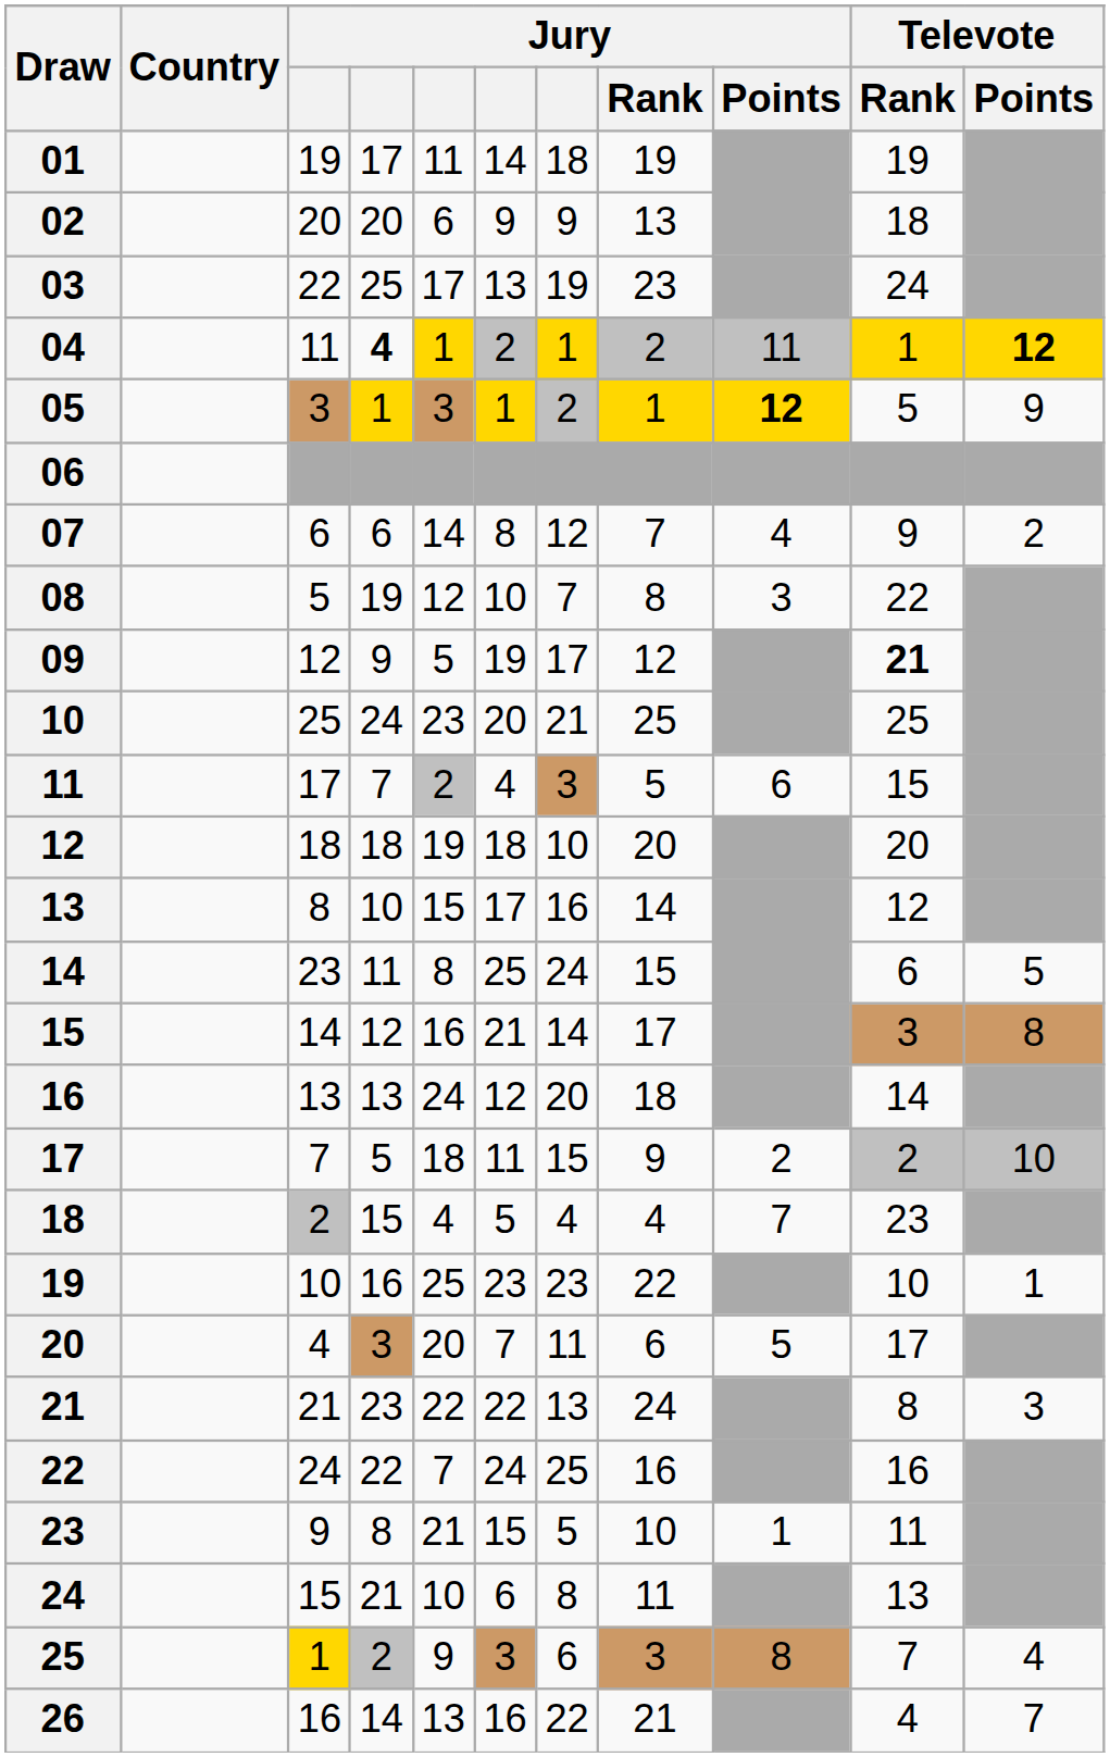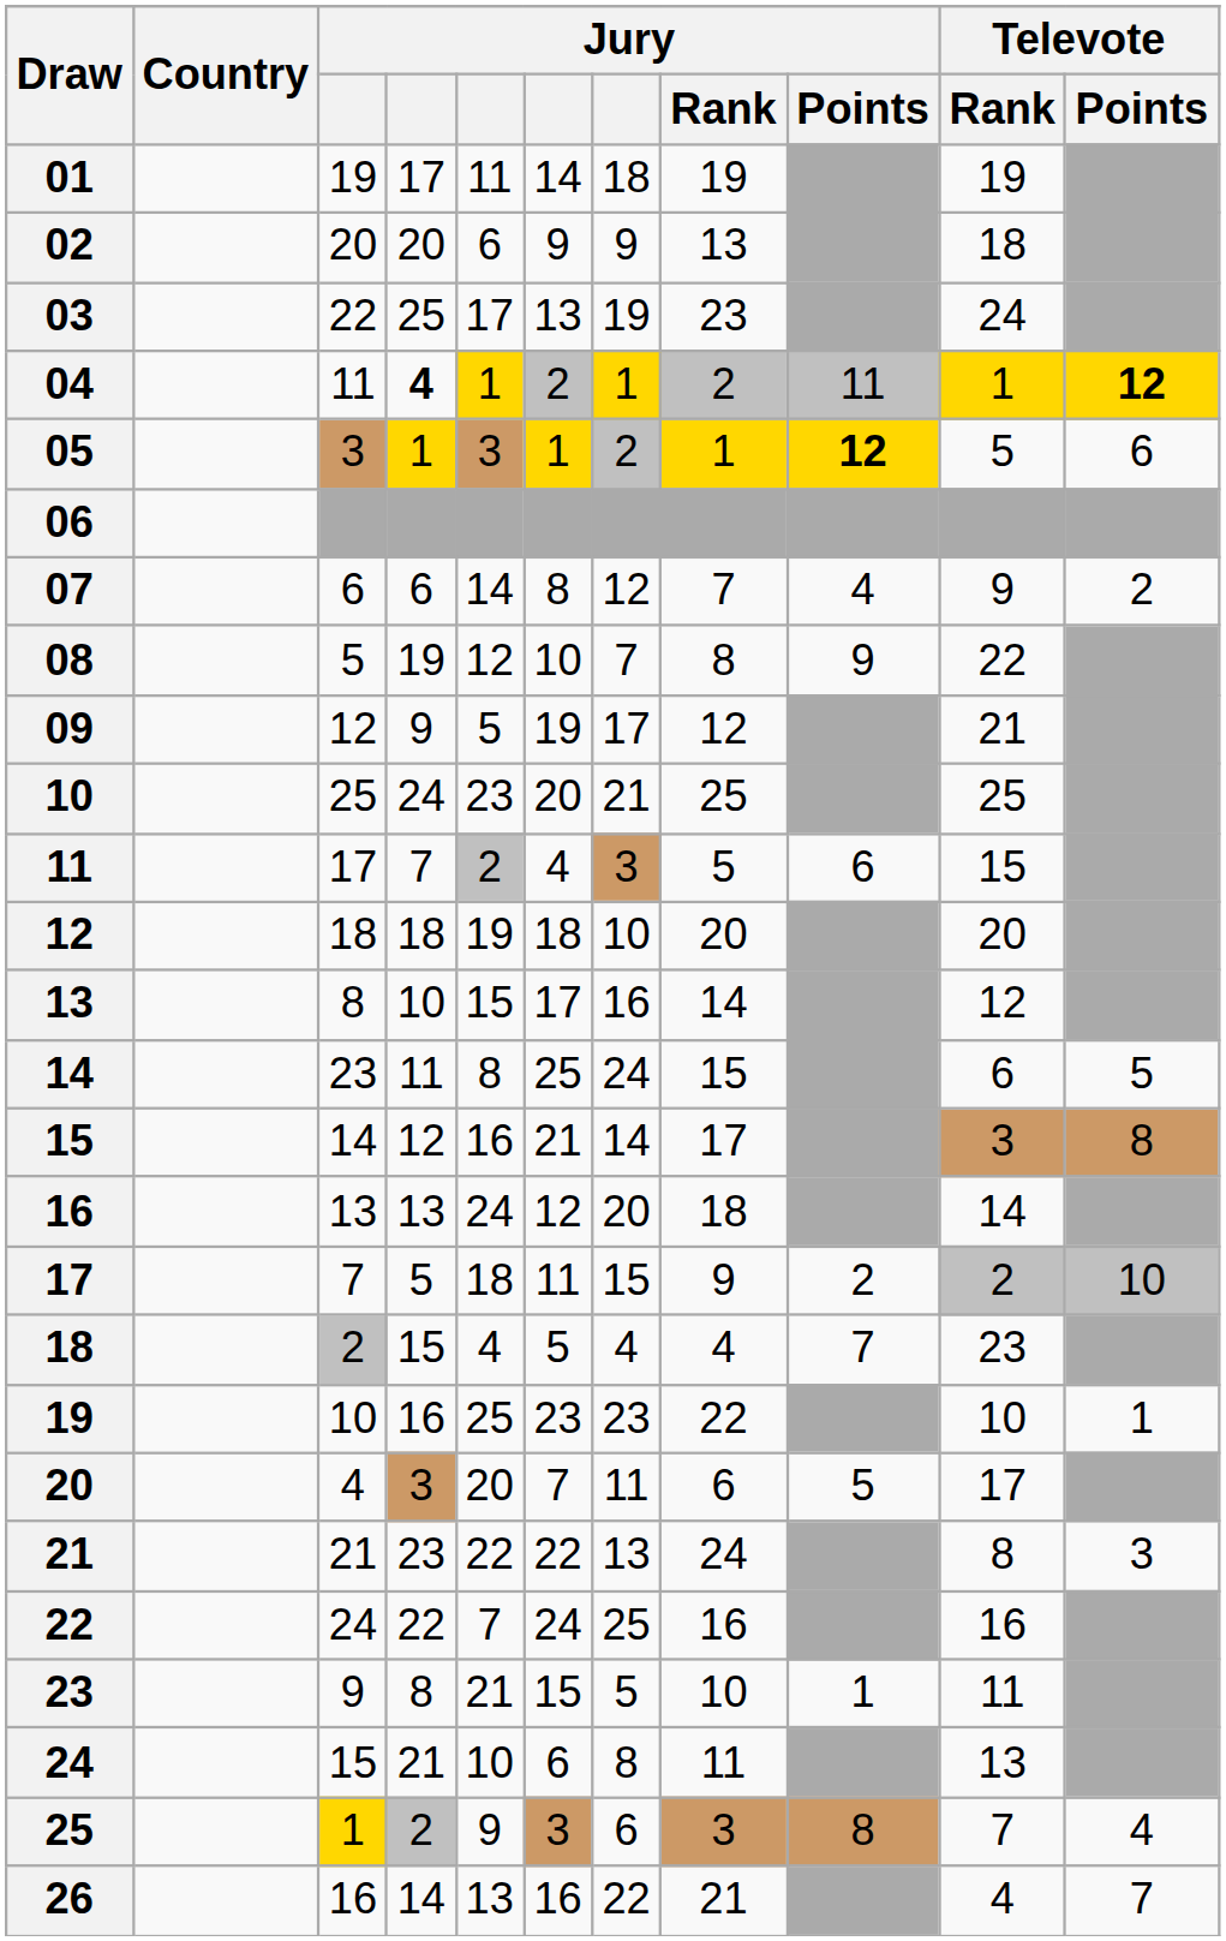 <table class="sortable wikitable collapsible plainrowheaders" style="text-align:center;">
 <tr>
 </tr>
 <tr>
 <th scope="col" rowspan="2">Draw</th>
 <th scope="col" rowspan="2">Country</th>
 <th scope="col" colspan="7">Jury</th>
 <th scope="col" colspan="2">Televote</th>
 </tr>
 <tr>
 <th scope="col"><small></small></th>
 <th scope="col"><small></small></th>
 <th scope="col"><small></small></th>
 <th scope="col"><small></small></th>
 <th scope="col"><small></small></th>
 <th scope="col">Rank</th>
 <th scope="col">Points</th>
 <th scope="col">Rank</th>
 <th scope="col">Points</th>
 </tr>
 <tr>
 <th scope="row" style="text-align:center;">01</th>
 <td style="text-align:left;"></td>
 <td>19</td>
 <td>17</td>
 <td>11</td>
 <td>14</td>
 <td>18</td>
 <td>19</td>
 <td style="background:#AAAAAA;"></td>
 <td>19</td>
 <td style="background:#AAAAAA;"></td>
 </tr>
 <tr>
 <th scope="row" style="text-align:center;">02</th>
 <td style="text-align:left;"></td>
 <td>20</td>
 <td>20</td>
 <td>6</td>
 <td>9</td>
 <td>9</td>
 <td>13</td>
 <td style="background:#AAAAAA;"></td>
 <td>18</td>
 <td style="background:#AAAAAA;"></td>
 </tr>
 <tr>
 <th scope="row" style="text-align:center;">03</th>
 <td style="text-align:left;"></td>
 <td>22</td>
 <td>25</td>
 <td>17</td>
 <td>13</td>
 <td>19</td>
 <td>23</td>
 <td style="background:#AAAAAA;"></td>
 <td>24</td>
 <td style="background:#AAAAAA;"></td>
 </tr>
 <tr>
 <th scope="row" style="text-align:center;">04</th>
 <td style="text-align:left;"></td>
 <td>11</td>
 <td><strong>4</strong></td>
 <td style="background:gold;">1</td>
 <td style="background:silver;">2</td>
 <td style="background:gold;">1</td>
 <td style="background:silver;">2</td>
 <td style="background:silver;">11</td>
 <td style="background:gold;">1</td>
 <td style="background:gold;"><strong>12</strong></td>
 </tr>
 <tr>
 <th scope="row" style="text-align:center;">05</th>
 <td style="text-align:left;"></td>
 <td style="background:#CC9966;">3</td>
 <td style="background:gold;">1</td>
 <td style="background:#CC9966;">3</td>
 <td style="background:gold;">1</td>
 <td style="background:silver;">2</td>
 <td style="background:gold;">1</td>
 <td style="background:gold;"><strong>12</strong></td>
 <td>5</td>
-<td>9</td>
+<td>6</td>
 </tr>
 <tr class="sortbottom">
 <th scope="row" style="text-align:center;">06</th>
 <td style="text-align:left;"></td>
 <td style="background:#AAAAAA;"></td>
 <td style="background:#AAAAAA;"></td>
 <td style="background:#AAAAAA;"></td>
 <td style="background:#AAAAAA;"></td>
 <td style="background:#AAAAAA;"></td>
 <td style="background:#AAAAAA;"></td>
 <td style="background:#AAAAAA;"></td>
 <td style="background:#AAAAAA;"></td>
 <td style="background:#AAAAAA;"></td>
 </tr>
 <tr>
 <th scope="row" style="text-align:center;">07</th>
 <td style="text-align:left;"></td>
 <td>6</td>
 <td>6</td>
 <td>14</td>
 <td>8</td>
 <td>12</td>
 <td>7</td>
 <td>4</td>
 <td>9</td>
 <td>2</td>
 </tr>
 <tr>
 <th scope="row" style="text-align:center;">08</th>
 <td style="text-align:left;"></td>
 <td>5</td>
 <td>19</td>
 <td>12</td>
 <td>10</td>
 <td>7</td>
 <td>8</td>
-<td>3</td>
+<td>9</td>
 <td>22</td>
 <td style="background:#AAAAAA;"></td>
 </tr>
 <tr>
 <th scope="row" style="text-align:center;">09</th>
 <td style="text-align:left;"></td>
 <td>12</td>
 <td>9</td>
 <td>5</td>
 <td>19</td>
 <td>17</td>
 <td>12</td>
 <td style="background:#AAAAAA;"></td>
-<td><strong>21</strong></td>
+<td>21</td>
 <td style="background:#AAAAAA;"></td>
 </tr>
 <tr>
 <th scope="row" style="text-align:center;">10</th>
 <td style="text-align:left;"></td>
 <td>25</td>
 <td>24</td>
 <td>23</td>
 <td>20</td>
 <td>21</td>
 <td>25</td>
 <td style="background:#AAAAAA;"></td>
 <td>25</td>
 <td style="background:#AAAAAA;"></td>
 </tr>
 <tr>
 <th scope="row" style="text-align:center;">11</th>
 <td style="text-align:left;"></td>
 <td>17</td>
 <td>7</td>
 <td style="background:silver;">2</td>
 <td>4</td>
 <td style="background:#CC9966;">3</td>
 <td>5</td>
 <td>6</td>
 <td>15</td>
 <td style="background:#AAAAAA;"></td>
 </tr>
 <tr>
 <th scope="row" style="text-align:center;">12</th>
 <td style="text-align:left;"></td>
 <td>18</td>
 <td>18</td>
 <td>19</td>
 <td>18</td>
 <td>10</td>
 <td>20</td>
 <td style="background:#AAAAAA;"></td>
 <td>20</td>
 <td style="background:#AAAAAA;"></td>
 </tr>
 <tr>
 <th scope="row" style="text-align:center;">13</th>
 <td style="text-align:left;"></td>
 <td>8</td>
 <td>10</td>
 <td>15</td>
 <td>17</td>
 <td>16</td>
 <td>14</td>
 <td style="background:#AAAAAA;"></td>
 <td>12</td>
 <td style="background:#AAAAAA;"></td>
 </tr>
 <tr>
 <th scope="row" style="text-align:center;">14</th>
 <td style="text-align:left;"></td>
 <td>23</td>
 <td>11</td>
 <td>8</td>
 <td>25</td>
 <td>24</td>
 <td>15</td>
 <td style="background:#AAAAAA;"></td>
 <td>6</td>
 <td>5</td>
 </tr>
 <tr>
 <th scope="row" style="text-align:center;">15</th>
 <td style="text-align:left;"></td>
 <td>14</td>
 <td>12</td>
 <td>16</td>
 <td>21</td>
 <td>14</td>
 <td>17</td>
 <td style="background:#AAAAAA;"></td>
 <td style="background:#CC9966;">3</td>
 <td style="background:#CC9966;">8</td>
 </tr>
 <tr>
 <th scope="row" style="text-align:center;">16</th>
 <td style="text-align:left;"></td>
 <td>13</td>
 <td>13</td>
 <td>24</td>
 <td>12</td>
 <td>20</td>
 <td>18</td>
 <td style="background:#AAAAAA;"></td>
 <td>14</td>
 <td style="background:#AAAAAA;"></td>
 </tr>
 <tr>
 <th scope="row" style="text-align:center;">17</th>
 <td style="text-align:left;"></td>
 <td>7</td>
 <td>5</td>
 <td>18</td>
 <td>11</td>
 <td>15</td>
 <td>9</td>
 <td>2</td>
 <td style="background:silver;">2</td>
 <td style="background:silver;">10</td>
 </tr>
 <tr>
 <th scope="row" style="text-align:center;">18</th>
 <td style="text-align:left;"></td>
 <td style="background:silver;">2</td>
 <td>15</td>
 <td>4</td>
 <td>5</td>
 <td>4</td>
 <td>4</td>
 <td>7</td>
 <td>23</td>
 <td style="background:#AAAAAA;"></td>
 </tr>
 <tr>
 <th scope="row" style="text-align:center;">19</th>
 <td style="text-align:left;"></td>
 <td>10</td>
 <td>16</td>
 <td>25</td>
 <td>23</td>
 <td>23</td>
 <td>22</td>
 <td style="background:#AAAAAA;"></td>
 <td>10</td>
 <td>1</td>
 </tr>
 <tr>
 <th scope="row" style="text-align:center;">20</th>
 <td style="text-align:left;"></td>
 <td>4</td>
 <td style="background:#CC9966;">3</td>
 <td>20</td>
 <td>7</td>
 <td>11</td>
 <td>6</td>
 <td>5</td>
 <td>17</td>
 <td style="background:#AAAAAA;"></td>
 </tr>
 <tr>
 <th scope="row" style="text-align:center;">21</th>
 <td style="text-align:left;"></td>
 <td>21</td>
 <td>23</td>
 <td>22</td>
 <td>22</td>
 <td>13</td>
 <td>24</td>
 <td style="background:#AAAAAA;"></td>
 <td>8</td>
 <td>3</td>
 </tr>
 <tr>
 <th scope="row" style="text-align:center;">22</th>
 <td style="text-align:left;"></td>
 <td>24</td>
 <td>22</td>
 <td>7</td>
 <td>24</td>
 <td>25</td>
 <td>16</td>
 <td style="background:#AAAAAA;"></td>
 <td>16</td>
 <td style="background:#AAAAAA;"></td>
 </tr>
 <tr>
 <th scope="row" style="text-align:center;">23</th>
 <td style="text-align:left;"></td>
 <td>9</td>
 <td>8</td>
 <td>21</td>
 <td>15</td>
 <td>5</td>
 <td>10</td>
 <td>1</td>
 <td>11</td>
 <td style="background:#AAAAAA;"></td>
 </tr>
 <tr>
 <th scope="row" style="text-align:center;">24</th>
 <td style="text-align:left;"></td>
 <td>15</td>
 <td>21</td>
 <td>10</td>
 <td>6</td>
 <td>8</td>
 <td>11</td>
 <td style="background:#AAAAAA;"></td>
 <td>13</td>
 <td style="background:#AAAAAA;"></td>
 </tr>
 <tr>
 <th scope="row" style="text-align:center;">25</th>
 <td style="text-align:left;"></td>
 <td style="background:gold;">1</td>
 <td style="background:silver;">2</td>
 <td>9</td>
 <td style="background:#CC9966;">3</td>
 <td>6</td>
 <td style="background:#CC9966;">3</td>
 <td style="background:#CC9966;">8</td>
 <td>7</td>
 <td>4</td>
 </tr>
 <tr>
 <th scope="row" style="text-align:center;">26</th>
 <td style="text-align:left;"></td>
 <td>16</td>
 <td>14</td>
 <td>13</td>
 <td>16</td>
 <td>22</td>
 <td>21</td>
 <td style="background:#AAAAAA;"></td>
 <td>4</td>
 <td>7</td>
 </tr>
 </table>
